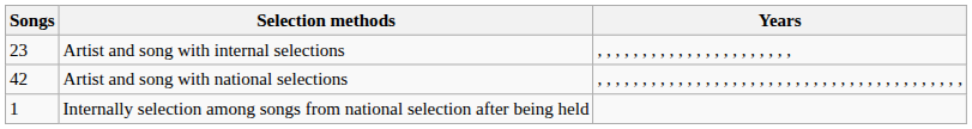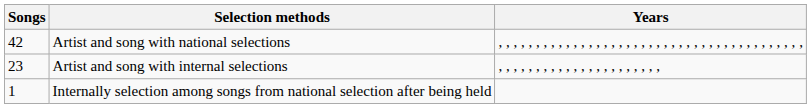 <table class="wikitable" style="font-size:95%">
 <tr>
 <th>Songs</th>
 <th>Selection methods</th>
 <th>Years</th>
 </tr>
 <tr>
+<td>42</td>
+<td>Artist and song with national selections</td>
+<td>, , , , , , , , , , , , , , , , , , , , , , , , , , , , , , , , , , , , , , , , , </td>
+</tr>
+<tr>
 <td>23</td>
 <td>Artist and song with internal selections</td>
 <td>, , , , , , , , , , , , , , , , , <s></s>, , , , , </td>
-</tr>
-<tr>
-<td>42</td>
-<td>Artist and song with national selections</td>
-<td>, , , , , , , , , , , , , , , , , , , , , , , , , , , , , , , , , , , , , , , , , </td>
 </tr>
 <tr>
 <td>1</td>
 <td>Internally selection among songs from national selection after being held</td>
 <td></td>
 </tr>
 </table>
